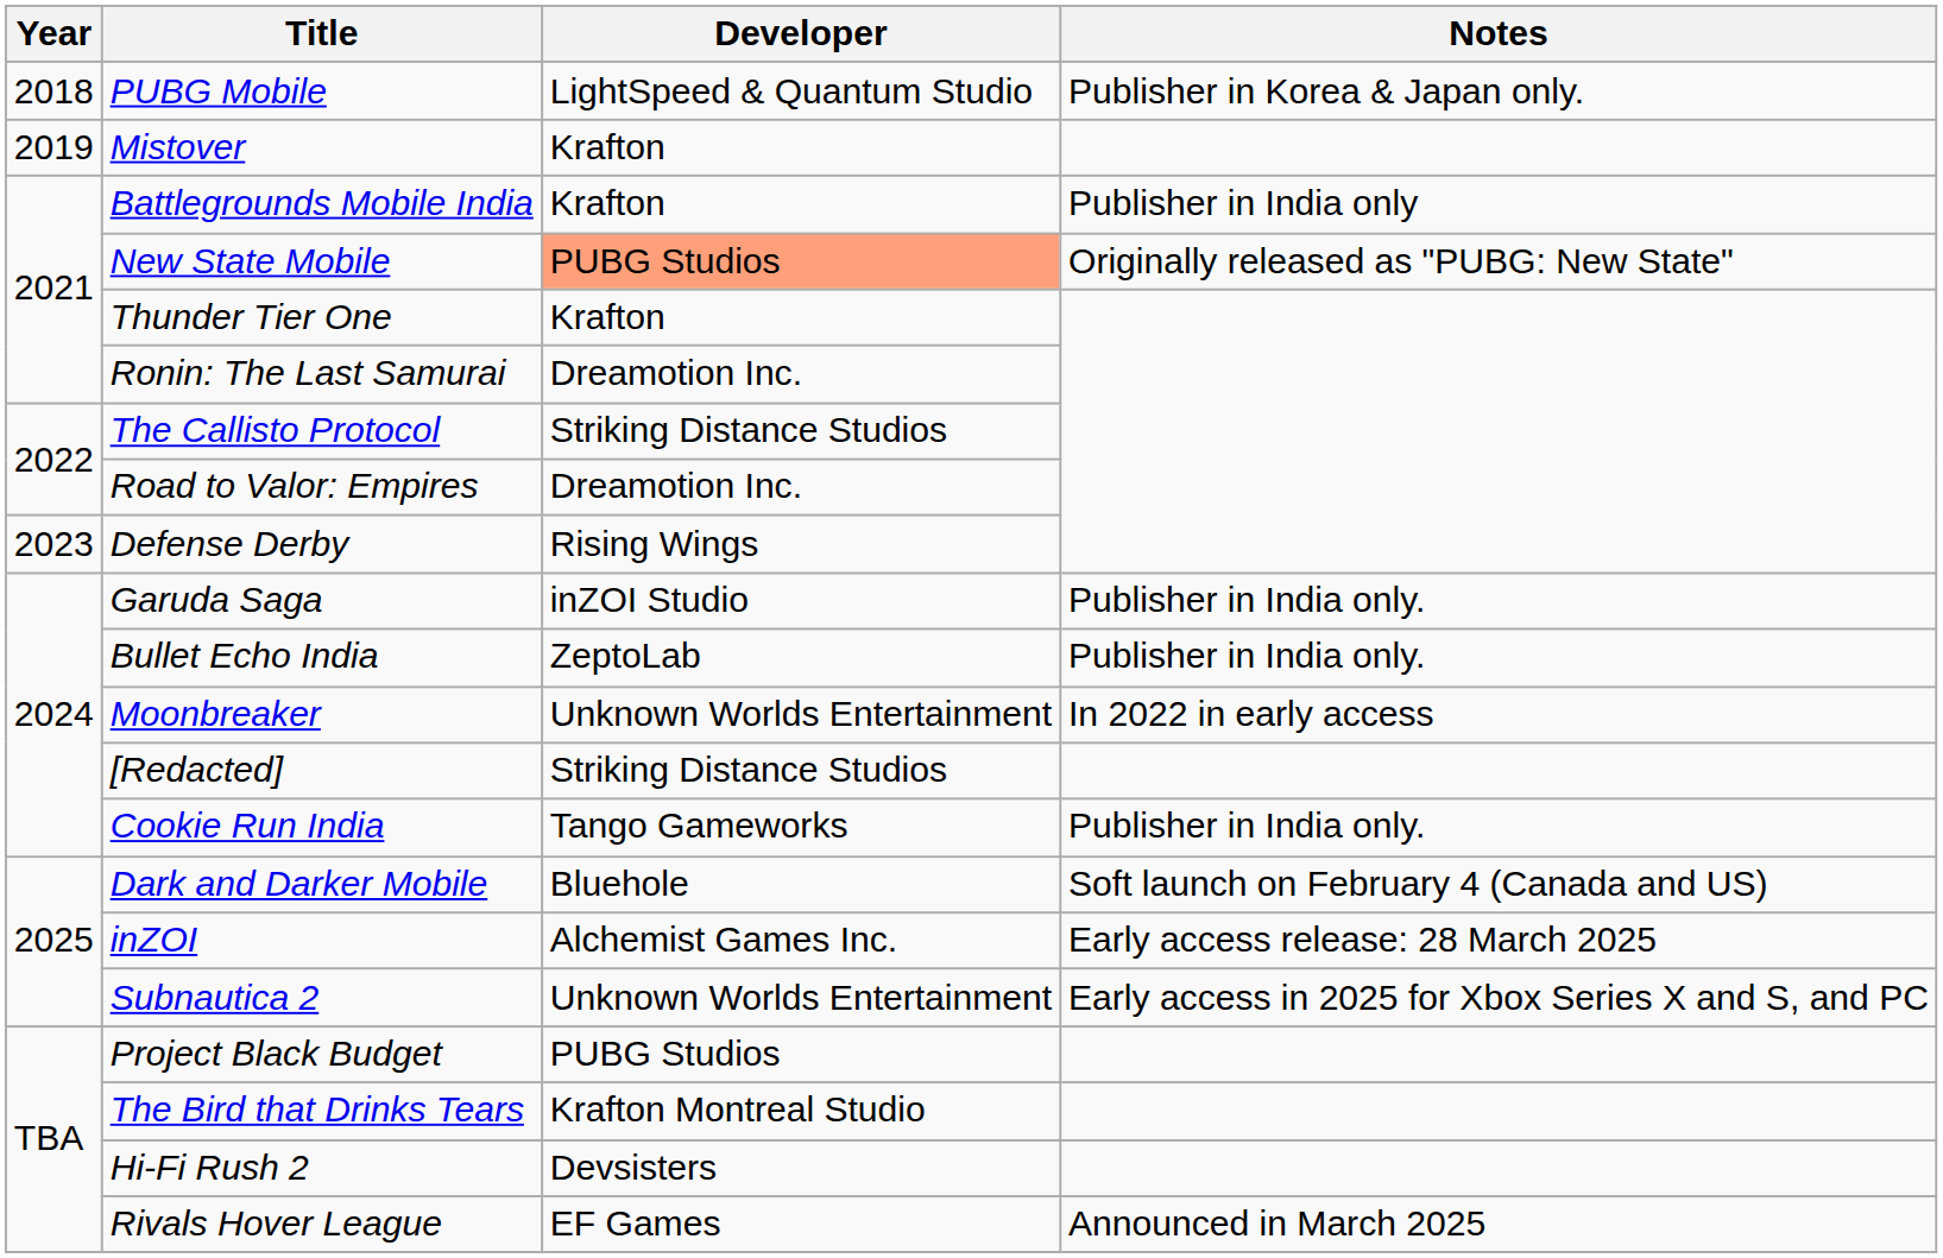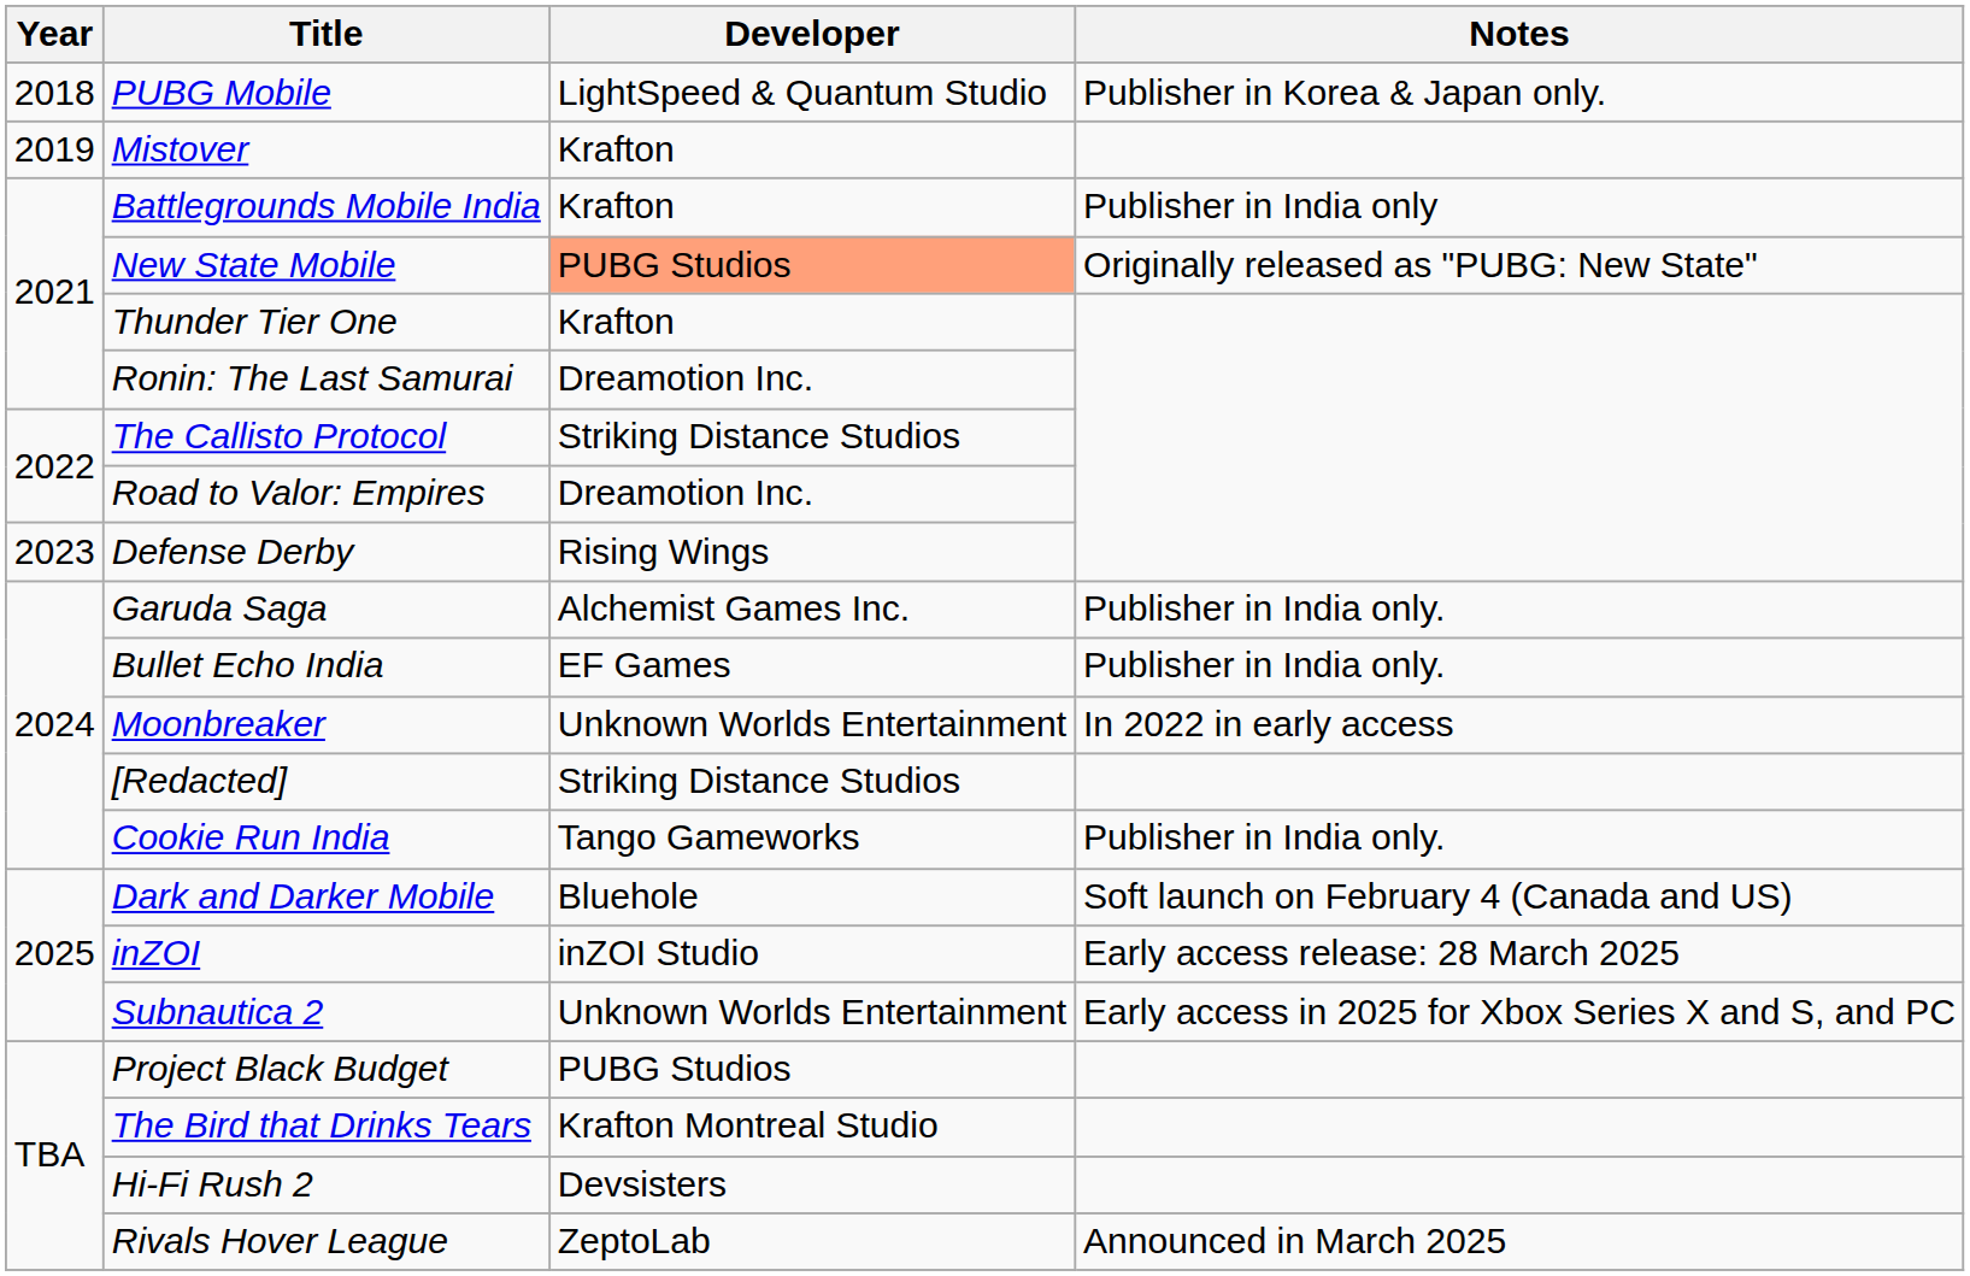 <table class="wikitable">
 <tr>
 <th scope="col">Year</th>
 <th scope="col">Title</th>
 <th scope="col">Developer</th>
 <th scope="col">Notes</th>
 </tr>
 <tr>
 <td>2018</td>
 <td><em><a href='#'>PUBG Mobile</a></em></td>
 <td>LightSpeed & Quantum Studio</td>
 <td>Publisher in Korea & Japan only.</td>
 </tr>
 <tr>
 <td>2019</td>
 <td><em><a href='#'>Mistover</a></em></td>
 <td>Krafton</td>
 <td></td>
 </tr>
 <tr>
 <td rowspan="4">2021</td>
 <td><em><a href='#'>Battlegrounds Mobile India</a></em></td>
 <td>Krafton</td>
 <td>Publisher in India only</td>
 </tr>
 <tr>
 <td><em><a href='#'>New State Mobile</a></em></td>
 <td style="background: lightsalmon;">PUBG Studios</td>
 <td>Originally released as "PUBG: New State"</td>
 </tr>
 <tr>
 <td><em>Thunder Tier One</em></td>
 <td>Krafton</td>
 </tr>
 <tr>
 <td><em>Ronin: The Last Samurai</em></td>
 <td>Dreamotion Inc.</td>
 </tr>
 <tr>
 <td rowspan="2">2022</td>
 <td><em><a href='#'>The Callisto Protocol</a></em></td>
 <td>Striking Distance Studios</td>
 </tr>
 <tr>
 <td><em>Road to Valor: Empires</em></td>
 <td>Dreamotion Inc.</td>
 </tr>
 <tr>
 <td>2023</td>
 <td><em>Defense Derby</em></td>
 <td>Rising Wings</td>
 </tr>
 <tr>
 <td rowspan="5">2024</td>
 <td><em>Garuda Saga</em></td>
-<td>inZOI Studio</td>
+<td>Alchemist Games Inc.</td>
 <td>Publisher in India only.</td>
 </tr>
 <tr>
 <td><em>Bullet Echo India</em></td>
-<td>ZeptoLab</td>
+<td>EF Games</td>
 <td>Publisher in India only.</td>
 </tr>
 <tr>
 <td><em><a href='#'>Moonbreaker</a></em></td>
 <td>Unknown Worlds Entertainment</td>
 <td>In 2022 in early access</td>
 </tr>
 <tr>
 <td><em>[Redacted]</em></td>
 <td>Striking Distance Studios</td>
 <td></td>
 </tr>
 <tr>
 <td><em><a href='#'>Cookie Run India</a></em></td>
 <td>Tango Gameworks</td>
 <td>Publisher in India only.</td>
 </tr>
 <tr>
 <td rowspan="3">2025</td>
 <td><em><a href='#'>Dark and Darker Mobile</a></em></td>
 <td>Bluehole</td>
 <td>Soft launch on February 4 (Canada and US)</td>
 </tr>
 <tr>
 <td><em><a href='#'>inZOI</a></em></td>
-<td>Alchemist Games Inc.</td>
+<td>inZOI Studio</td>
 <td>Early access release: 28 March 2025</td>
 </tr>
 <tr>
 <td><em><a href='#'>Subnautica 2</a></em></td>
 <td>Unknown Worlds Entertainment</td>
 <td>Early access in 2025 for Xbox Series X and S, and PC</td>
 </tr>
 <tr>
 <td rowspan="4">TBA</td>
 <td><em>Project Black Budget</em></td>
 <td>PUBG Studios</td>
 <td></td>
 </tr>
 <tr>
 <td><em><a href='#'>The Bird that Drinks Tears</a></em></td>
 <td>Krafton Montreal Studio</td>
 <td></td>
 </tr>
 <tr>
 <td><em>Hi-Fi Rush 2</em></td>
 <td>Devsisters</td>
 <td></td>
 </tr>
 <tr>
 <td><em>Rivals Hover League</em></td>
-<td>EF Games</td>
+<td>ZeptoLab</td>
 <td>Announced in March 2025</td>
 </tr>
 </table>
